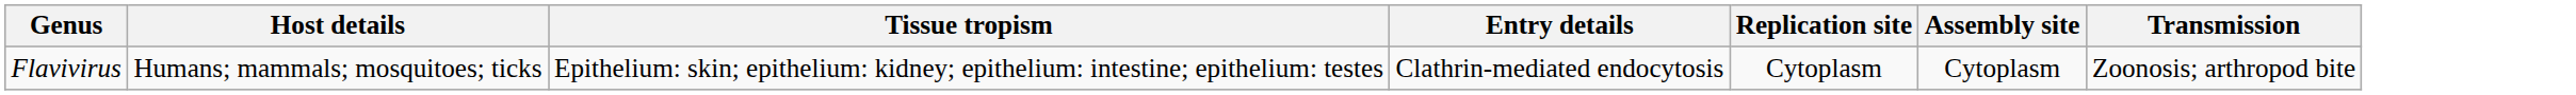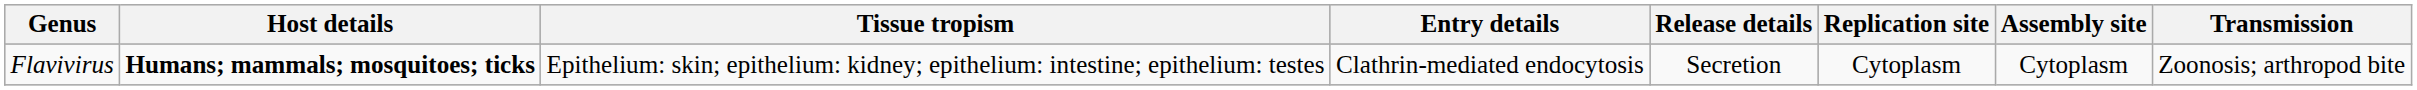 <table class="wikitable sortable collapsible collapsed" style="text-align:center">
 <tr>
 <th>Genus</th>
 <th>Host details</th>
 <th>Tissue tropism</th>
 <th>Entry details</th>
+<th>Release details</th>
 <th>Replication site</th>
 <th>Assembly site</th>
 <th>Transmission</th>
 </tr>
 <tr>
 <td><em>Flavivirus</em></td>
-<td>Humans; mammals; mosquitoes; ticks</td>
+<td><strong>Humans; mammals; mosquitoes; ticks</strong></td>
 <td>Epithelium: skin; epithelium: kidney; epithelium: intestine; epithelium: testes</td>
 <td>Clathrin-mediated endocytosis</td>
+<td>Secretion</td>
 <td>Cytoplasm</td>
 <td>Cytoplasm</td>
 <td>Zoonosis; arthropod bite</td>
 </tr>
 </table>
